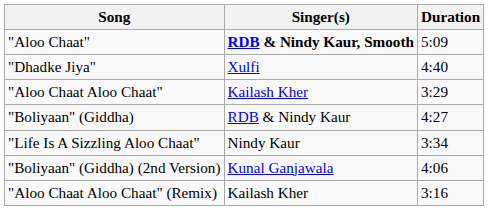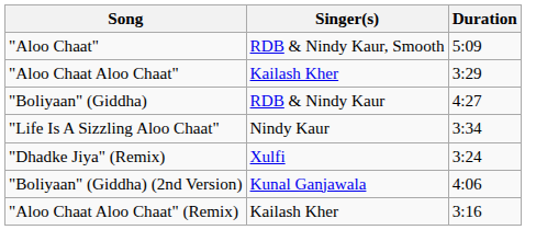 <table class="wikitable" style="font-size:95%;">
 <tr>
 <th>Song</th>
 <th>Singer(s)</th>
 <th>Duration</th>
 </tr>
 <tr>
 <td>"Aloo Chaat"</td>
-<td><strong><a href='#'>RDB</a> & Nindy Kaur, Smooth</strong></td>
+<td><a href='#'>RDB</a> & Nindy Kaur, Smooth</td>
 <td>5:09</td>
-</tr>
-<tr>
-<td>"Dhadke Jiya"</td>
-<td><a href='#'>Xulfi</a></td>
-<td>4:40</td>
 </tr>
 <tr>
 <td>"Aloo Chaat Aloo Chaat"</td>
 <td><a href='#'>Kailash Kher</a></td>
 <td>3:29</td>
 </tr>
 <tr>
 <td>"Boliyaan" (Giddha)</td>
 <td><a href='#'>RDB</a> & Nindy Kaur</td>
 <td>4:27</td>
 </tr>
 <tr>
 <td>"Life Is A Sizzling Aloo Chaat"</td>
 <td>Nindy Kaur</td>
 <td>3:34</td>
 </tr>
 <tr>
+<td>"Dhadke Jiya" (Remix)</td>
+<td><a href='#'>Xulfi</a></td>
+<td>3:24</td>
+</tr>
+<tr>
 <td>"Boliyaan" (Giddha) (2nd Version)</td>
 <td><a href='#'>Kunal Ganjawala</a></td>
 <td>4:06</td>
 </tr>
 <tr>
 <td>"Aloo Chaat Aloo Chaat" (Remix)</td>
 <td>Kailash Kher</td>
 <td>3:16</td>
 </tr>
 </table>
